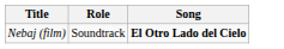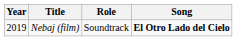 <table class="wikitable sortable">
 <tr>
+<th>Year</th>
 <th>Title</th>
 <th>Role</th>
 <th>Song</th>
 </tr>
 <tr>
+<td>2019</td>
 <td><em>Nebaj (film)</em> </td>
 <td>Soundtrack</td>
 <td><strong>El Otro Lado del Cielo</strong></td>
 </tr>
 </table>
